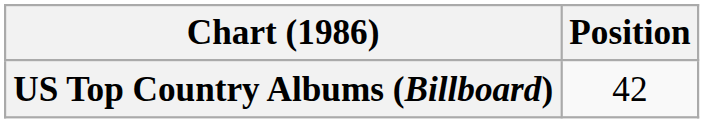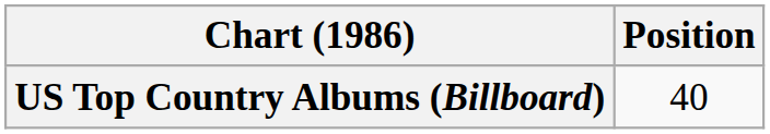 <table class="wikitable plainrowheaders" style="text-align:center">
 <tr>
 <th scope="col">Chart (1986)</th>
 <th scope="col">Position</th>
 </tr>
 <tr>
 <th scope="row">US Top Country Albums (<em>Billboard</em>)</th>
-<td>42</td>
+<td>40</td>
 </tr>
 </table>
